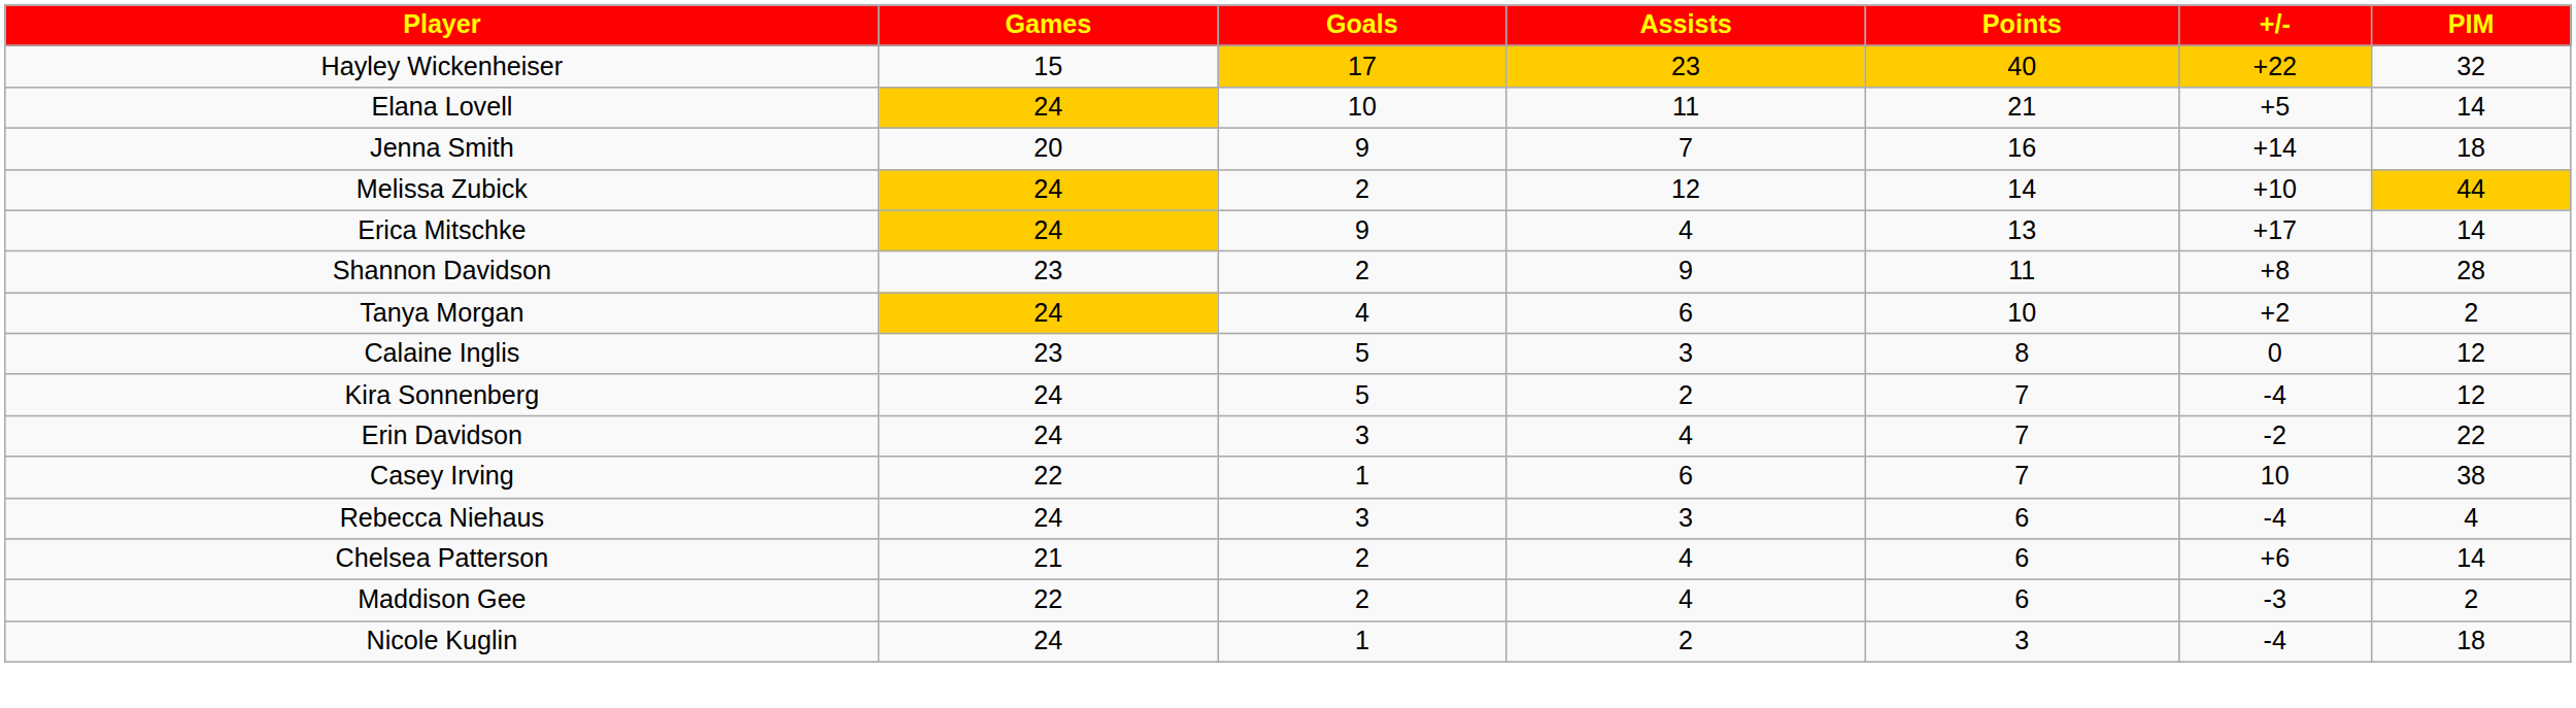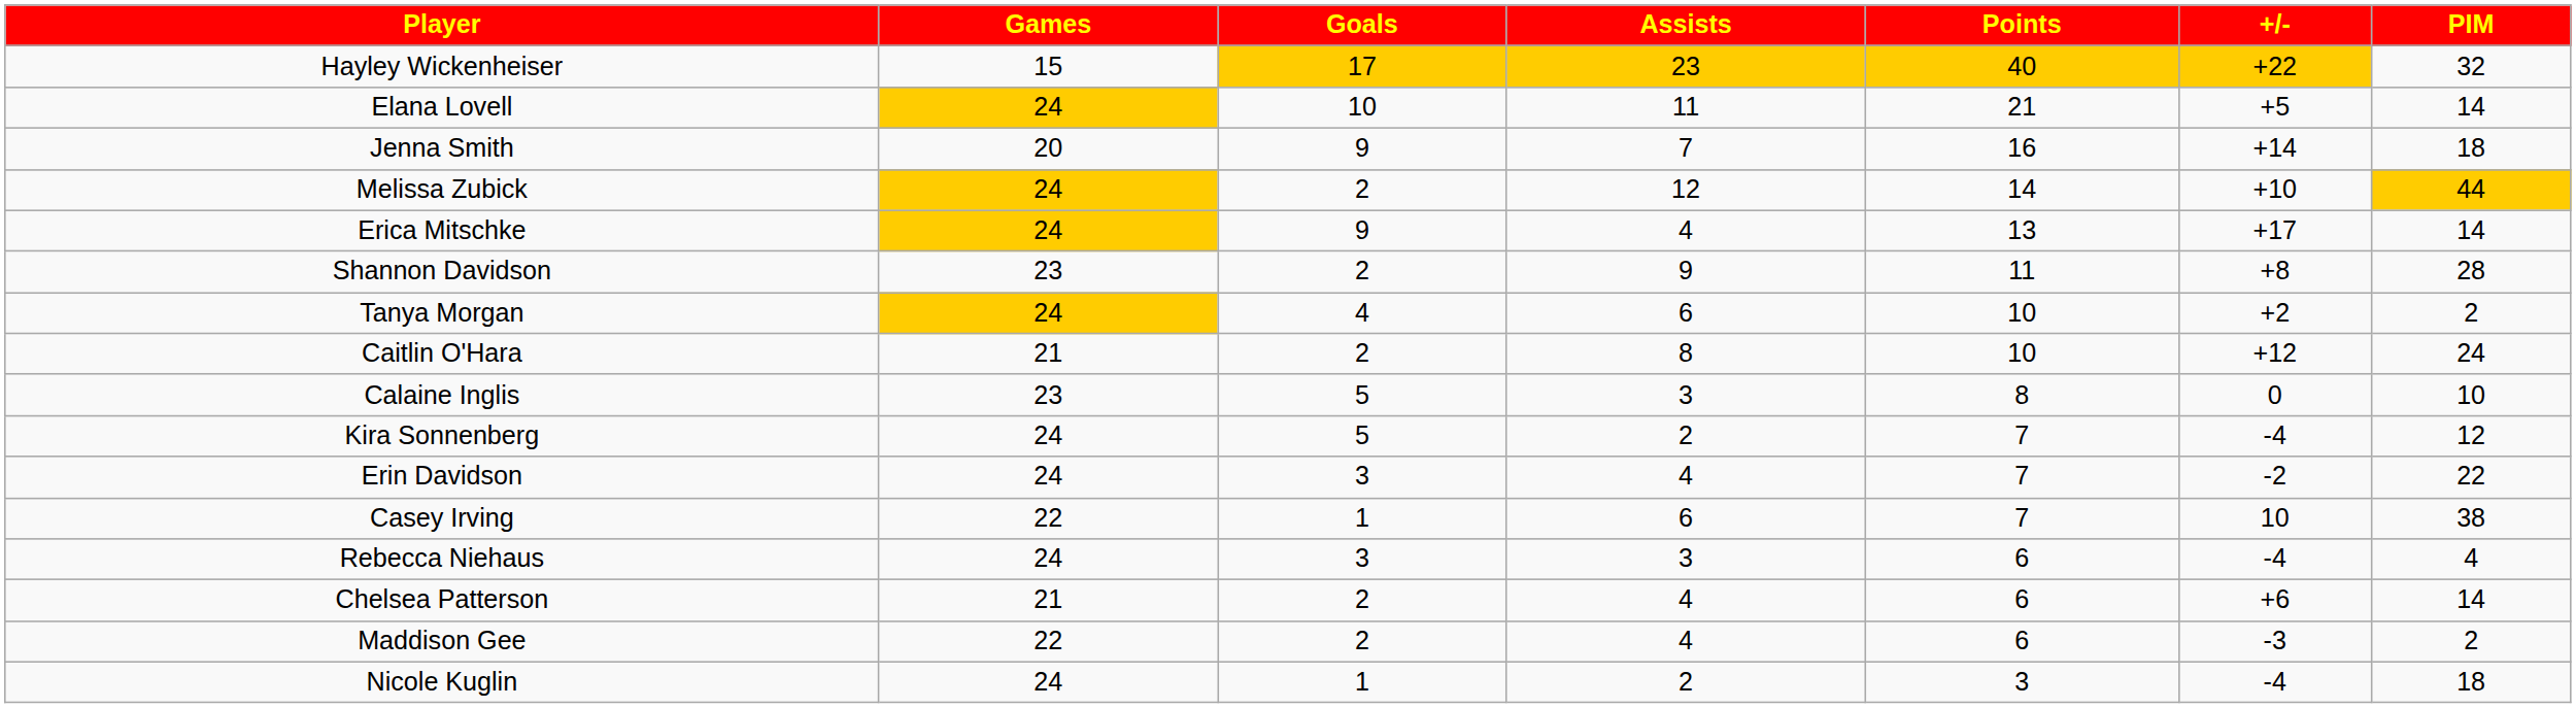 <table class="wikitable" width="80%">
 <tr align="center"  style=" background:red; color:yellow;">
 <td><strong>Player</strong></td>
 <td><strong>Games</strong></td>
 <td><strong>Goals</strong></td>
 <td><strong>Assists</strong></td>
 <td><strong>Points</strong></td>
 <td><strong>+/-</strong></td>
 <td><strong>PIM</strong></td>
 </tr>
 <tr align="center" bgcolor="">
 <td>Hayley Wickenheiser</td>
 <td>15</td>
 <td style="background:#fc0;">17</td>
 <td style="background:#fc0;">23</td>
 <td style="background:#fc0;">40</td>
 <td style="background:#fc0;">+22</td>
 <td>32</td>
 </tr>
 <tr align="center" bgcolor="">
 <td>Elana Lovell</td>
 <td style="background:#fc0;">24</td>
 <td>10</td>
 <td>11</td>
 <td>21</td>
 <td>+5</td>
 <td>14</td>
 </tr>
 <tr align="center" bgcolor="">
 <td>Jenna Smith</td>
 <td>20</td>
 <td>9</td>
 <td>7</td>
 <td>16</td>
 <td>+14</td>
 <td>18</td>
 </tr>
 <tr align="center" bgcolor="">
 <td>Melissa Zubick</td>
 <td style="background:#fc0;">24</td>
 <td>2</td>
 <td>12</td>
 <td>14</td>
 <td>+10</td>
 <td style="background:#fc0;">44</td>
 </tr>
 <tr align="center" bgcolor="">
 <td>Erica Mitschke</td>
 <td style="background:#fc0;">24</td>
 <td>9</td>
 <td>4</td>
 <td>13</td>
 <td>+17</td>
 <td>14</td>
 </tr>
 <tr align="center" bgcolor="">
 <td>Shannon Davidson</td>
 <td>23</td>
 <td>2</td>
 <td>9</td>
 <td>11</td>
 <td>+8</td>
 <td>28</td>
 </tr>
 <tr align="center" bgcolor="">
 <td>Tanya Morgan</td>
 <td style="background:#fc0;">24</td>
 <td>4</td>
 <td>6</td>
 <td>10</td>
 <td>+2</td>
 <td>2</td>
 </tr>
 <tr align="center" bgcolor="">
+<td>Caitlin O'Hara</td>
+<td>21</td>
+<td>2</td>
+<td>8</td>
+<td>10</td>
+<td>+12</td>
+<td>24</td>
+</tr>
+<tr align="center" bgcolor="">
 <td>Calaine Inglis</td>
 <td>23</td>
 <td>5</td>
 <td>3</td>
 <td>8</td>
 <td>0</td>
-<td>12</td>
+<td>10</td>
 </tr>
 <tr align="center" bgcolor="">
 <td>Kira Sonnenberg</td>
 <td>24</td>
 <td>5</td>
 <td>2</td>
 <td>7</td>
 <td>-4</td>
 <td>12</td>
 </tr>
 <tr align="center" bgcolor="">
 <td>Erin Davidson</td>
 <td>24</td>
 <td>3</td>
 <td>4</td>
 <td>7</td>
 <td>-2</td>
 <td>22</td>
 </tr>
 <tr align="center" bgcolor="">
 <td>Casey Irving</td>
 <td>22</td>
 <td>1</td>
 <td>6</td>
 <td>7</td>
 <td>10</td>
 <td>38</td>
 </tr>
 <tr align="center" bgcolor="">
 <td>Rebecca Niehaus</td>
 <td>24</td>
 <td>3</td>
 <td>3</td>
 <td>6</td>
 <td>-4</td>
 <td>4</td>
 </tr>
 <tr align="center" bgcolor="">
 <td>Chelsea Patterson</td>
 <td>21</td>
 <td>2</td>
 <td>4</td>
 <td>6</td>
 <td>+6</td>
 <td>14</td>
 </tr>
 <tr align="center" bgcolor="">
 <td>Maddison Gee</td>
 <td>22</td>
 <td>2</td>
 <td>4</td>
 <td>6</td>
 <td>-3</td>
 <td>2</td>
 </tr>
 <tr align="center" bgcolor="">
 <td>Nicole Kuglin</td>
 <td>24</td>
 <td>1</td>
 <td>2</td>
 <td>3</td>
 <td>-4</td>
 <td>18</td>
 </tr>
 </table>
